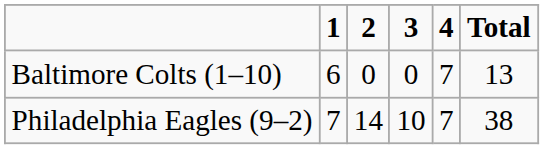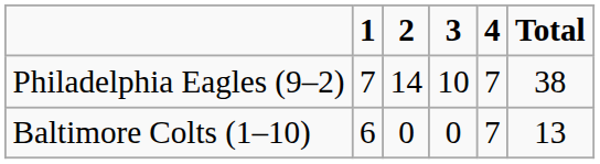 <table class="wikitable" style="text-align:center">
 <tr>
 <td></td>
 <td><strong>1</strong></td>
 <td><strong>2</strong></td>
 <td><strong>3</strong></td>
 <td><strong>4</strong></td>
 <td><strong>Total</strong></td>
 </tr>
 <tr>
+<td align="left">Philadelphia Eagles (9–2)</td>
+<td>7</td>
+<td>14</td>
+<td>10</td>
+<td>7</td>
+<td>38</td>
+</tr>
+<tr>
 <td align="left">Baltimore Colts (1–10)</td>
 <td>6</td>
 <td>0</td>
 <td>0</td>
 <td>7</td>
 <td>13</td>
 </tr>
-<tr>
-<td align="left">Philadelphia Eagles (9–2)</td>
-<td>7</td>
-<td>14</td>
-<td>10</td>
-<td>7</td>
-<td>38</td>
-</tr>
 </table>
